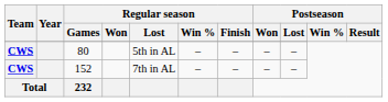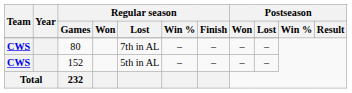 <table class="wikitable" style="font-size: 95%; text-align:center;">
 <tr>
 <th rowspan="2">Team</th>
 <th rowspan="2">Year</th>
 <th colspan="5">Regular season</th>
 <th colspan="4">Postseason</th>
 </tr>
 <tr>
 <th>Games</th>
 <th>Won</th>
 <th>Lost</th>
 <th>Win %</th>
 <th>Finish</th>
 <th>Won</th>
 <th>Lost</th>
 <th>Win %</th>
 <th>Result</th>
 </tr>
 <tr>
 </tr>
 <tr>
 <th><a href='#'>CWS</a></th>
 <th></th>
 <td>80</td>
 <td></td>
-<td>5th in AL</td>
+<td>7th in AL</td>
 <td>–</td>
 <td>–</td>
 <td>–</td>
 <td>–</td>
 </tr>
 <tr>
 <th><a href='#'>CWS</a></th>
 <th></th>
 <td>152</td>
 <td></td>
-<td>7th in AL</td>
+<td>5th in AL</td>
 <td>–</td>
 <td>–</td>
 <td>–</td>
 <td>–</td>
 </tr>
 <tr>
 <th colspan="2">Total</th>
 <th>232</th>
 <th></th>
 <th></th>
 <th></th>
 <th></th>
 </tr>
 </table>
